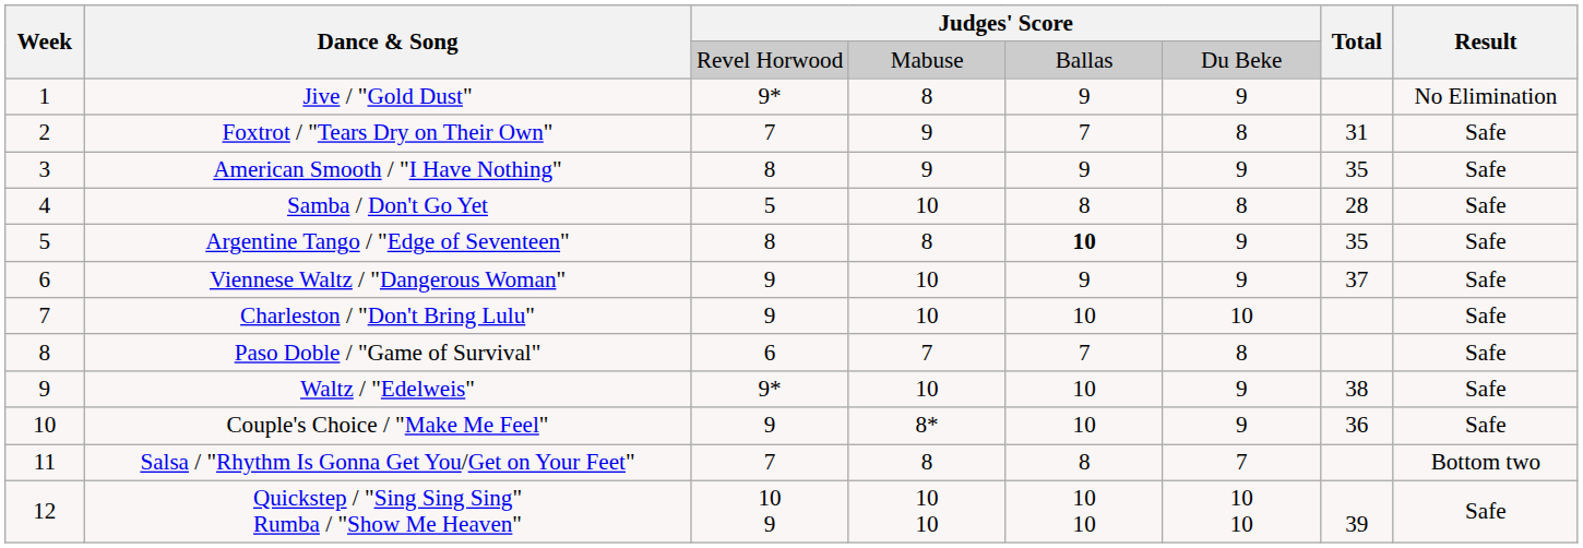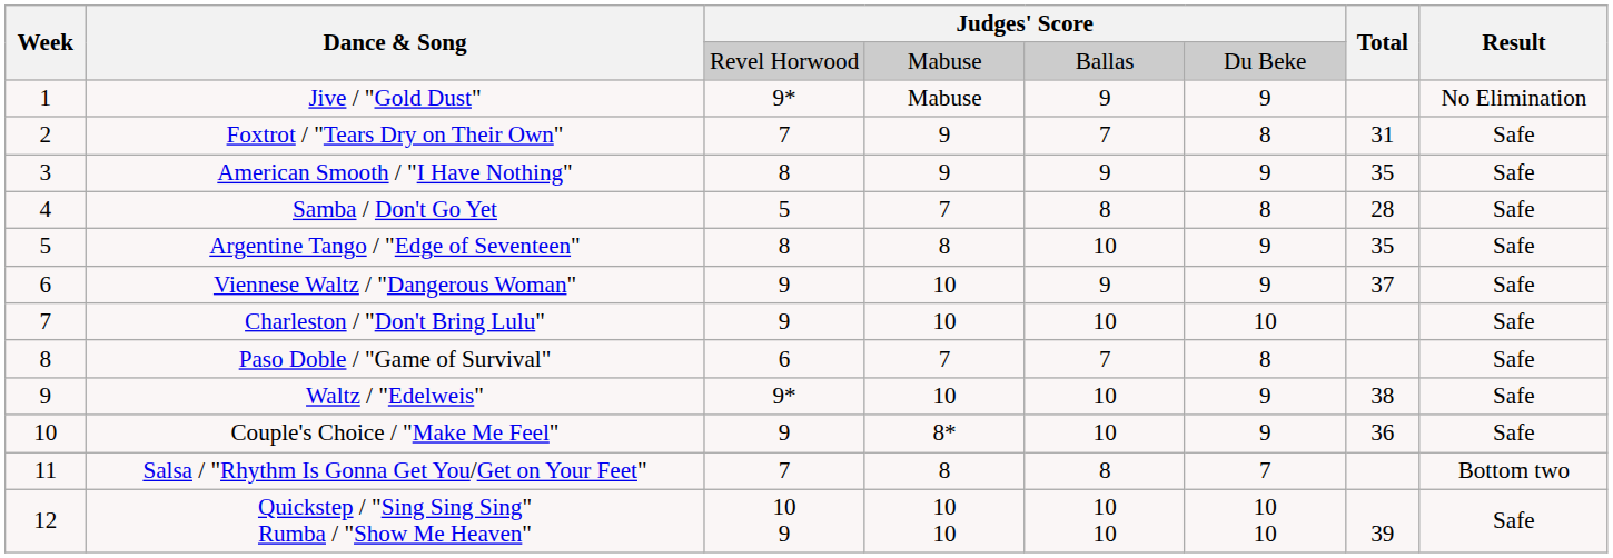 <table class="wikitable collapsible">
 <tr style="text-align:center; background:#ccc;">
 <th rowspan=2>Week</th>
 <th rowspan=2>Dance & Song</th>
 <th colspan=4>Judges' Score</th>
 <th rowspan=2>Total</th>
 <th rowspan=2>Result</th>
 </tr>
 <tr style="text-align:center; background:#ccc;">
 <td style="width:10%; ">Revel Horwood</td>
 <td style="width:10%; ">Mabuse</td>
 <td style="width:10%; ">Ballas</td>
 <td style="width:10%; ">Du Beke</td>
 </tr>
 <tr style="text-align:center; background:#faf6f6;">
 <td>1</td>
 <td><a href='#'>Jive</a> / "<a href='#'>Gold Dust</a>"</td>
 <td>9*</td>
-<td>8</td>
+<td style="width:10%; ">Mabuse</td>
 <td>9</td>
 <td>9</td>
 <td></td>
 <td>No Elimination</td>
 </tr>
 <tr style="text-align:center; background:#faf6f6;">
 <td>2</td>
 <td><a href='#'>Foxtrot</a> / "<a href='#'>Tears Dry on Their Own</a>"</td>
 <td>7</td>
 <td>9</td>
 <td>7</td>
 <td>8</td>
 <td>31</td>
 <td>Safe</td>
 </tr>
 <tr style="text-align:center; background:#faf6f6;">
 <td>3</td>
 <td><a href='#'>American Smooth</a> / "<a href='#'>I Have Nothing</a>"</td>
 <td>8</td>
 <td>9</td>
 <td>9</td>
 <td>9</td>
 <td>35</td>
 <td>Safe</td>
 </tr>
 <tr style="text-align:center; background:#faf6f6;">
 <td>4</td>
 <td><a href='#'>Samba</a> / <a href='#'>Don't Go Yet</a></td>
 <td>5</td>
-<td>10</td>
+<td>7</td>
 <td>8</td>
 <td>8</td>
 <td>28</td>
 <td>Safe</td>
 </tr>
 <tr style="text-align:center; background:#faf6f6;">
 <td>5</td>
 <td><a href='#'>Argentine Tango</a> / "<a href='#'>Edge of Seventeen</a>"</td>
 <td>8</td>
 <td>8</td>
-<td><strong>10</strong></td>
+<td>10</td>
 <td>9</td>
 <td>35</td>
 <td>Safe</td>
 </tr>
 <tr style="text-align:center; background:#faf6f6;">
 <td>6</td>
 <td><a href='#'>Viennese Waltz</a> / "<a href='#'>Dangerous Woman</a>"</td>
 <td>9</td>
 <td>10</td>
 <td>9</td>
 <td>9</td>
 <td>37</td>
 <td>Safe</td>
 </tr>
 <tr style="text-align:center; background:#faf6f6;">
 <td>7</td>
 <td><a href='#'>Charleston</a> / "<a href='#'>Don't Bring Lulu</a>"</td>
 <td>9</td>
 <td>10</td>
 <td>10</td>
 <td>10</td>
 <td></td>
 <td>Safe</td>
 </tr>
 <tr style="text-align:center; background:#faf6f6;">
 <td>8</td>
 <td><a href='#'>Paso Doble</a> / "Game of Survival"</td>
 <td>6</td>
 <td>7</td>
 <td>7</td>
 <td>8</td>
 <td></td>
 <td>Safe</td>
 </tr>
 <tr style="text-align:center; background:#faf6f6;">
 <td>9</td>
 <td><a href='#'>Waltz</a> / "<a href='#'>Edelweis</a>"</td>
 <td>9*</td>
 <td>10</td>
 <td>10</td>
 <td>9</td>
 <td>38</td>
 <td>Safe</td>
 </tr>
 <tr style="text-align:center; background:#faf6f6;">
 <td>10</td>
 <td>Couple's Choice / "<a href='#'>Make Me Feel</a>"</td>
 <td>9</td>
 <td>8*</td>
 <td>10</td>
 <td>9</td>
 <td>36</td>
 <td>Safe</td>
 </tr>
 <tr style="text-align:center; background:#faf6f6;">
 <td>11</td>
 <td><a href='#'>Salsa</a> / "<a href='#'>Rhythm Is Gonna Get You</a>/<a href='#'>Get on Your Feet</a>"</td>
 <td>7</td>
 <td>8</td>
 <td>8</td>
 <td>7</td>
 <td></td>
 <td>Bottom two</td>
 </tr>
 <tr style="text-align:center; background:#faf6f6;">
 <td>12</td>
 <td><a href='#'>Quickstep</a> / "<a href='#'>Sing Sing Sing</a>"<br><a href='#'>Rumba</a> / "<a href='#'>Show Me Heaven</a>"</td>
 <td>10<br>9</td>
 <td>10<br>10</td>
 <td>10<br>10</td>
 <td>10<br>10</td>
 <td><br>39</td>
 <td>Safe</td>
 </tr>
 </table>
